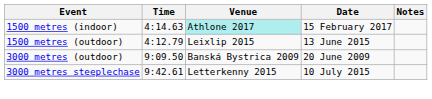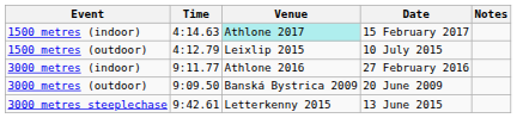 <table class="wikitable">
 <tr>
 <th>Event</th>
 <th>Time</th>
 <th>Venue</th>
 <th>Date</th>
 <th>Notes</th>
 </tr>
 <tr>
 <td><a href='#'>1500 metres</a> (indoor)</td>
 <td>4:14.63</td>
 <td style="background: paleturquoise;">Athlone 2017</td>
 <td>15 February 2017</td>
 <td></td>
 </tr>
 <tr>
 <td><a href='#'>1500 metres</a> (outdoor)</td>
 <td>4:12.79</td>
 <td>Leixlip 2015</td>
-<td>13 June 2015</td>
+<td>10 July 2015</td>
+<td></td>
+</tr>
+<tr>
+<td><a href='#'>3000 metres</a> (indoor)</td>
+<td>9:11.77</td>
+<td>Athlone 2016</td>
+<td>27 February 2016</td>
 <td></td>
 </tr>
 <tr>
 <td><a href='#'>3000 metres</a> (outdoor)</td>
 <td>9:09.50</td>
 <td>Banská Bystrica 2009</td>
 <td>20 June 2009</td>
 <td></td>
 </tr>
 <tr>
 <td><a href='#'>3000 metres steeplechase</a></td>
 <td>9:42.61</td>
 <td>Letterkenny 2015</td>
-<td>10 July 2015</td>
+<td>13 June 2015</td>
 <td></td>
 </tr>
 </table>
